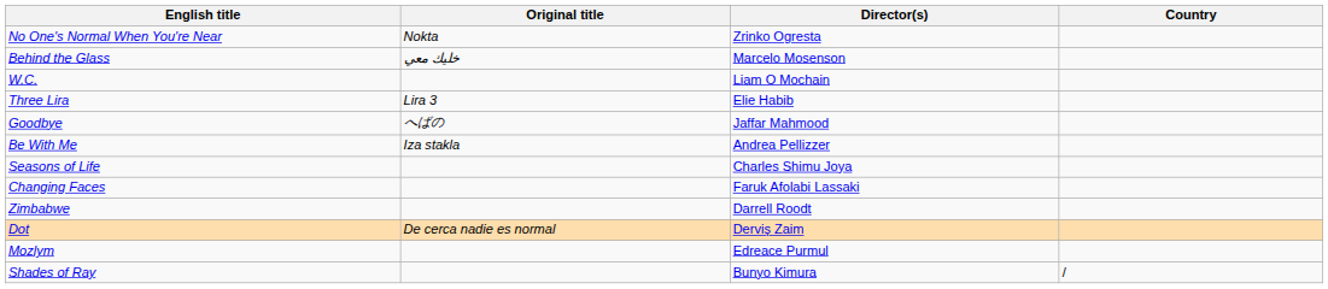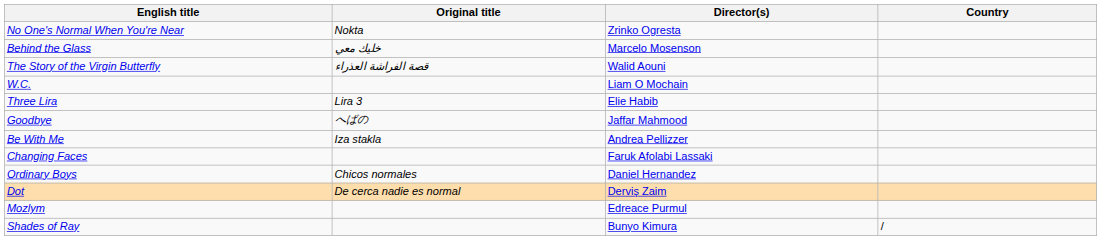 <table class="sortable wikitable" width=100% cellpadding="5">
 <tr>
 <th width="30%">English title</th>
 <th width="25%">Original title</th>
 <th width="25%">Director(s)</th>
 <th width="20%">Country</th>
 </tr>
 <tr>
 <td><em><a href='#'>No One's Normal When You're Near</a></em></td>
 <td><em>Nokta</em></td>
 <td><a href='#'>Zrinko Ogresta</a></td>
 <td></td>
 </tr>
 <tr>
 <td><em><a href='#'>Behind the Glass</a></em></td>
 <td><em>خليك معي</em></td>
 <td><a href='#'>Marcelo Mosenson</a></td>
+<td></td>
+</tr>
+<tr>
+<td><em><a href='#'>The Story of the Virgin Butterfly</a></em></td>
+<td><em>قصة الفراشة العذراء</em></td>
+<td><a href='#'>Walid Aouni</a></td>
 <td></td>
 </tr>
 <tr>
 <td><em><a href='#'>W.C.</a></em></td>
 <td></td>
 <td><a href='#'>Liam O Mochain</a></td>
 <td></td>
 </tr>
 <tr>
 <td><em><a href='#'>Three Lira</a></em></td>
 <td><em>Lira 3</em></td>
 <td><a href='#'>Elie Habib</a></td>
 <td></td>
 </tr>
 <tr>
 <td><em><a href='#'>Goodbye</a></em></td>
 <td><em>へばの</em></td>
 <td><a href='#'>Jaffar Mahmood</a></td>
 <td></td>
 </tr>
 <tr>
 <td><em><a href='#'>Be With Me</a></em></td>
 <td><em>Iza stakla</em></td>
 <td><a href='#'>Andrea Pellizzer</a></td>
 <td></td>
 </tr>
 <tr>
-<td><em><a href='#'>Seasons of Life</a></em></td>
-<td></td>
-<td><a href='#'>Charles Shimu Joya</a></td>
-<td></td>
-</tr>
-<tr>
 <td><em><a href='#'>Changing Faces</a></em></td>
 <td></td>
 <td><a href='#'>Faruk Afolabi Lassaki</a></td>
 <td></td>
 </tr>
 <tr>
-<td><em><a href='#'>Zimbabwe</a></em></td>
-<td></td>
-<td><a href='#'>Darrell Roodt</a></td>
+<td><em><a href='#'>Ordinary Boys</a></em></td>
+<td><em>Chicos normales</em></td>
+<td><a href='#'>Daniel Hernandez</a></td>
 <td></td>
 </tr>
 <tr style="background:#FFDEAD;">
 <td><em><a href='#'>Dot</a></em></td>
 <td><em>De cerca nadie es normal</em></td>
 <td><a href='#'>Derviş Zaim</a></td>
 <td></td>
 </tr>
 <tr>
 <td><em><a href='#'>Mozlym</a></em></td>
 <td></td>
 <td><a href='#'>Edreace Purmul</a></td>
 <td></td>
 </tr>
 <tr>
 <td><em><a href='#'>Shades of Ray</a></em></td>
 <td></td>
 <td><a href='#'>Bunyo Kimura</a></td>
 <td>/</td>
 </tr>
 </table>
